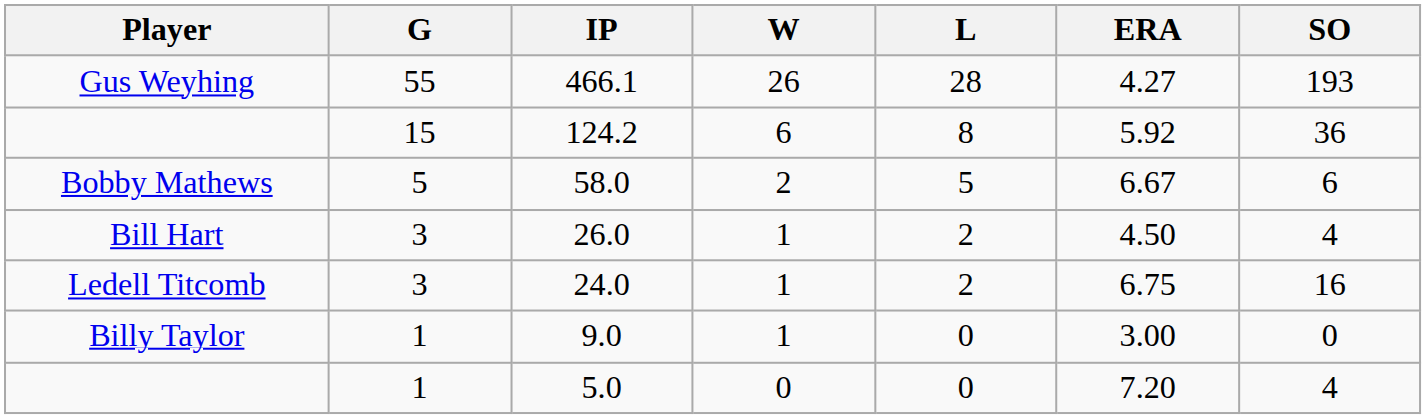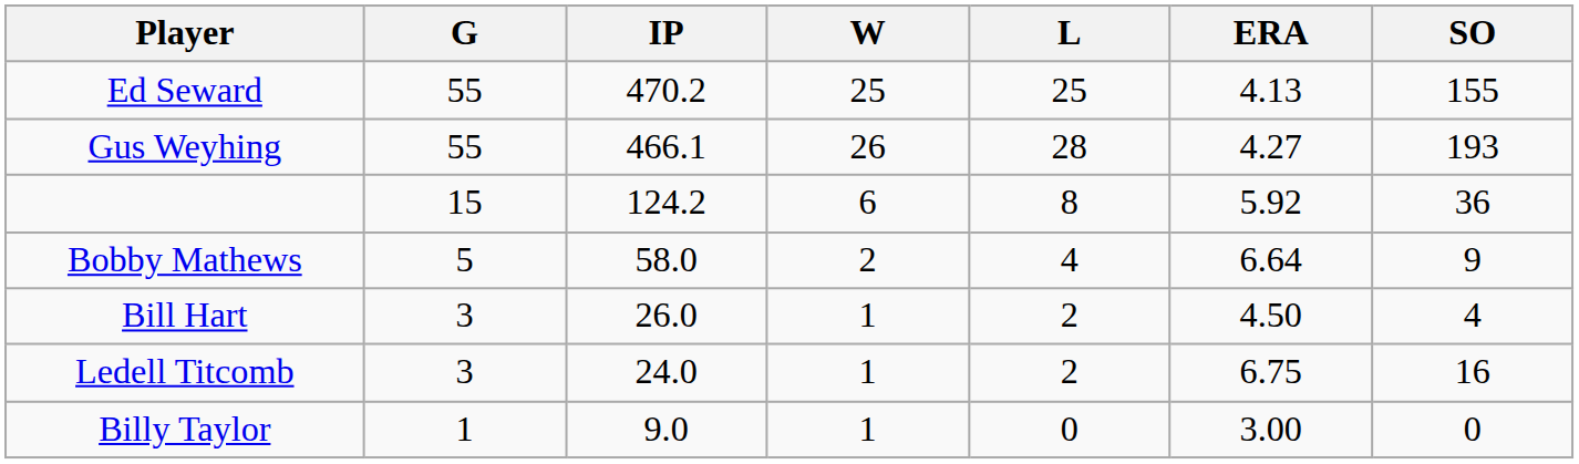 <table class="wikitable sortable">
 <tr>
 <th bgcolor="#DDDDFF" width="16%">Player</th>
 <th bgcolor="#DDDDFF" width="9%">G</th>
 <th bgcolor="#DDDDFF" width="9%">IP</th>
 <th bgcolor="#DDDDFF" width="9%">W</th>
 <th bgcolor="#DDDDFF" width="9%">L</th>
 <th bgcolor="#DDDDFF" width="9%">ERA</th>
 <th bgcolor="#DDDDFF" width="9%">SO</th>
+</tr>
+<tr align="center">
+<td><a href='#'>Ed Seward</a></td>
+<td>55</td>
+<td>470.2</td>
+<td>25</td>
+<td>25</td>
+<td>4.13</td>
+<td>155</td>
 </tr>
 <tr align="center">
 <td><a href='#'>Gus Weyhing</a></td>
 <td>55</td>
 <td>466.1</td>
 <td>26</td>
 <td>28</td>
 <td>4.27</td>
 <td>193</td>
 </tr>
 <tr align="center">
 <td></td>
 <td>15</td>
 <td>124.2</td>
 <td>6</td>
 <td>8</td>
 <td>5.92</td>
 <td>36</td>
 </tr>
 <tr align="center">
 <td><a href='#'>Bobby Mathews</a></td>
 <td>5</td>
 <td>58.0</td>
 <td>2</td>
-<td>5</td>
-<td>6.67</td>
-<td>6</td>
+<td>4</td>
+<td>6.64</td>
+<td>9</td>
 </tr>
 <tr align="center">
 <td><a href='#'>Bill Hart</a></td>
 <td>3</td>
 <td>26.0</td>
 <td>1</td>
 <td>2</td>
 <td>4.50</td>
 <td>4</td>
 </tr>
 <tr align="center">
 <td><a href='#'>Ledell Titcomb</a></td>
 <td>3</td>
 <td>24.0</td>
 <td>1</td>
 <td>2</td>
 <td>6.75</td>
 <td>16</td>
 </tr>
 <tr align="center">
 <td><a href='#'>Billy Taylor</a></td>
 <td>1</td>
 <td>9.0</td>
 <td>1</td>
 <td>0</td>
 <td>3.00</td>
 <td>0</td>
 </tr>
-<tr align="center">
-<td></td>
-<td>1</td>
-<td>5.0</td>
-<td>0</td>
-<td>0</td>
-<td>7.20</td>
-<td>4</td>
-</tr>
 </table>
